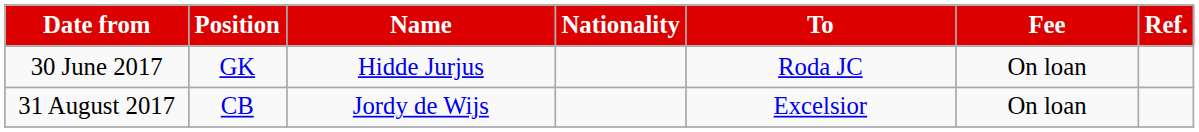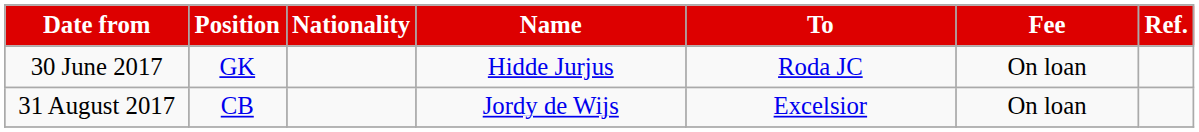 <table class="wikitable"  style="text-align:center; font-size:90%; ">
 <tr>
 <th style="background:#DD0000; color:#FFFFFF; width:100px;">Date from</th>
 <th style="background:#DD0000; color:#FFFFFF; width:50px;">Position</th>
+<th style="background:#DD0000; color:#FFFFFF; width:50px;">Nationality</th>
 <th style="background:#DD0000; color:#FFFFFF; width:150px;">Name</th>
-<th style="background:#DD0000; color:#FFFFFF; width:50px;">Nationality</th>
 <th style="background:#DD0000; color:#FFFFFF; width:150px;">To</th>
 <th style="background:#DD0000; color:#FFFFFF; width:100px;">Fee</th>
 <th style="background:#DD0000; color:#FFFFFF; width:25px;">Ref.</th>
 </tr>
 <tr>
 <td>30 June 2017</td>
 <td><a href='#'>GK</a></td>
+<td></td>
 <td><a href='#'>Hidde Jurjus</a></td>
-<td></td>
 <td> <a href='#'>Roda JC</a></td>
 <td>On loan</td>
 <td></td>
 </tr>
 <tr>
 <td>31 August 2017</td>
 <td><a href='#'>CB</a></td>
+<td></td>
 <td><a href='#'>Jordy de Wijs</a></td>
-<td></td>
 <td> <a href='#'>Excelsior</a></td>
 <td>On loan</td>
 <td></td>
 </tr>
 </table>
